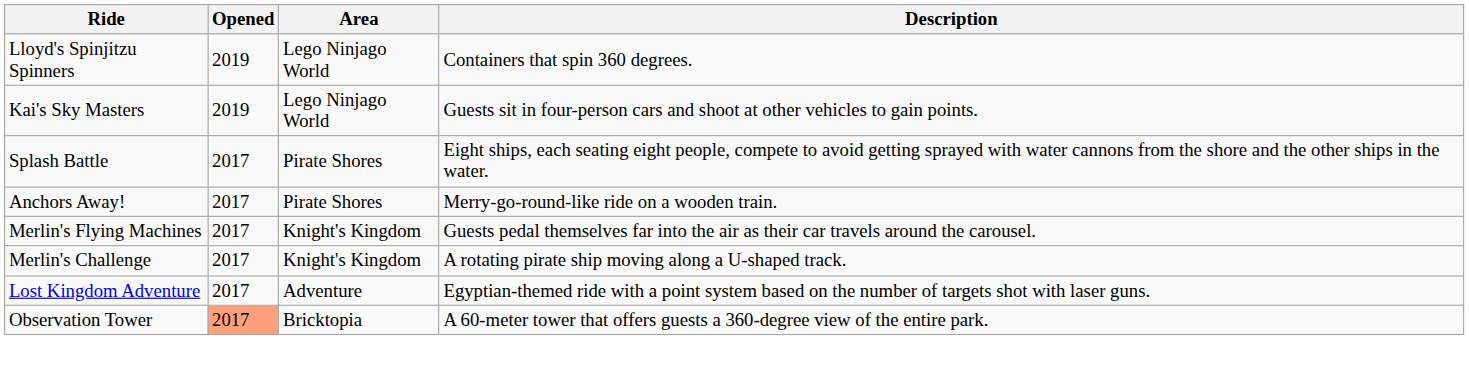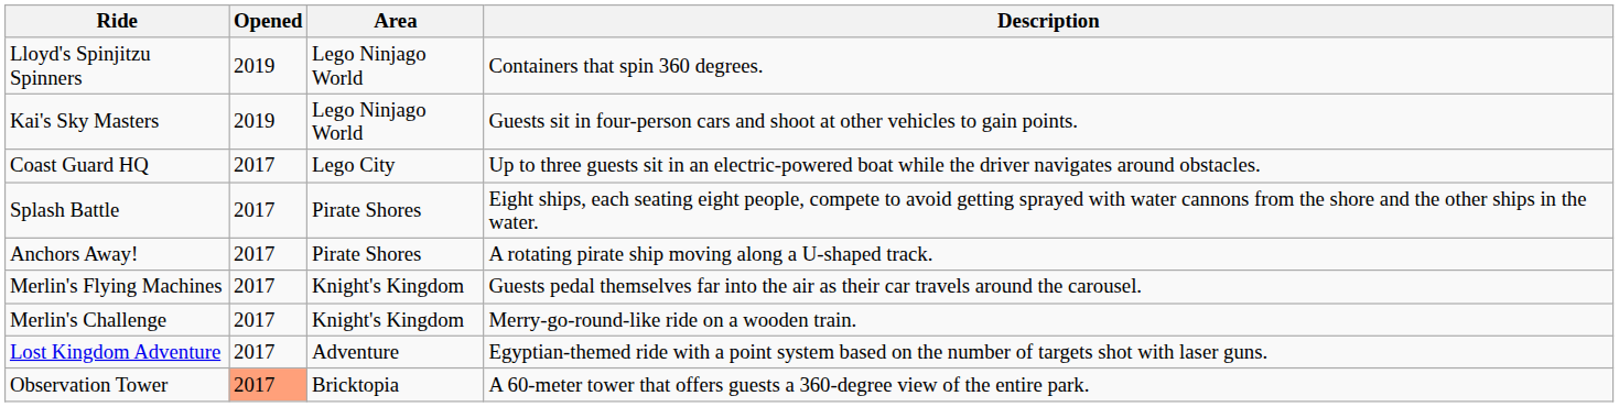 <table class="wikitable sortable">
 <tr>
 <th>Ride</th>
 <th>Opened</th>
 <th>Area</th>
 <th>Description</th>
 </tr>
 <tr>
 <td>Lloyd's Spinjitzu Spinners</td>
 <td>2019</td>
 <td>Lego Ninjago World</td>
 <td>Containers that spin 360 degrees.</td>
 </tr>
 <tr>
 <td>Kai's Sky Masters</td>
 <td>2019</td>
 <td>Lego Ninjago World</td>
 <td>Guests sit in four-person cars and shoot at other vehicles to gain points.</td>
 </tr>
 <tr>
+<td>Coast Guard HQ</td>
+<td>2017</td>
+<td>Lego City</td>
+<td>Up to three guests sit in an electric-powered boat while the driver navigates around obstacles.</td>
+</tr>
+<tr>
 <td>Splash Battle</td>
 <td>2017</td>
 <td>Pirate Shores</td>
 <td>Eight ships, each seating eight people, compete to avoid getting sprayed with water cannons from the shore and the other ships in the water.</td>
 </tr>
 <tr>
 <td>Anchors Away!</td>
 <td>2017</td>
 <td>Pirate Shores</td>
-<td>Merry-go-round-like ride on a wooden train.</td>
+<td>A rotating pirate ship moving along a U-shaped track.</td>
 </tr>
 <tr>
 <td>Merlin's Flying Machines</td>
 <td>2017</td>
 <td>Knight's Kingdom</td>
 <td>Guests pedal themselves far into the air as their car travels around the carousel.</td>
 </tr>
 <tr>
 <td>Merlin's Challenge</td>
 <td>2017</td>
 <td>Knight's Kingdom</td>
-<td>A rotating pirate ship moving along a U-shaped track.</td>
+<td>Merry-go-round-like ride on a wooden train.</td>
 </tr>
 <tr>
 <td><a href='#'>Lost Kingdom Adventure</a></td>
 <td>2017</td>
 <td>Adventure</td>
 <td>Egyptian-themed ride with a point system based on the number of targets shot with laser guns.</td>
 </tr>
 <tr>
 <td>Observation Tower</td>
 <td style="background: lightsalmon;">2017</td>
 <td>Bricktopia</td>
 <td>A 60-meter tower that offers guests a 360-degree view of the entire park.</td>
 </tr>
 </table>
